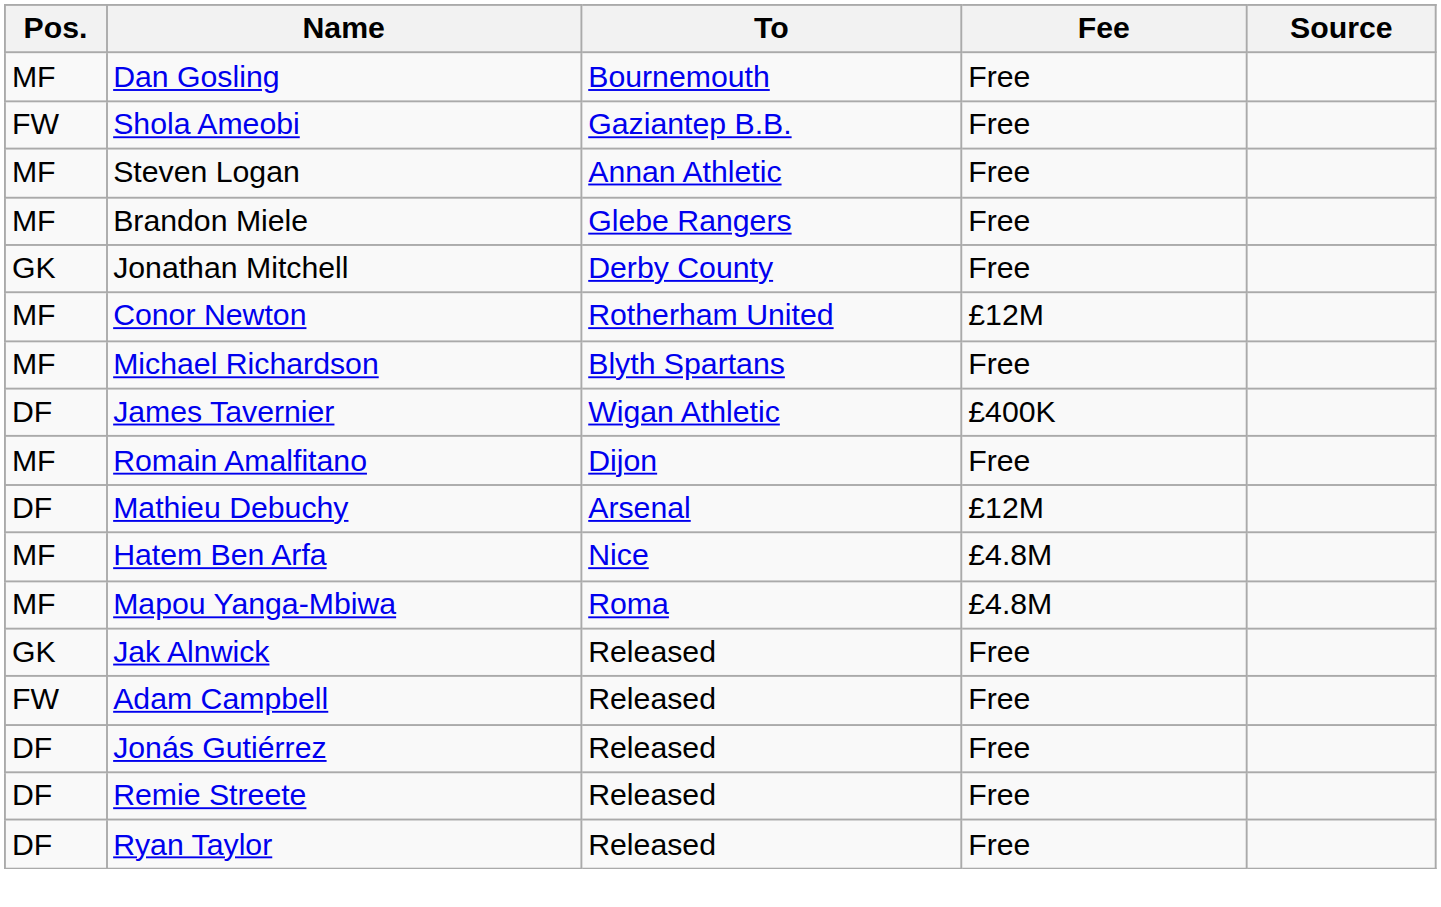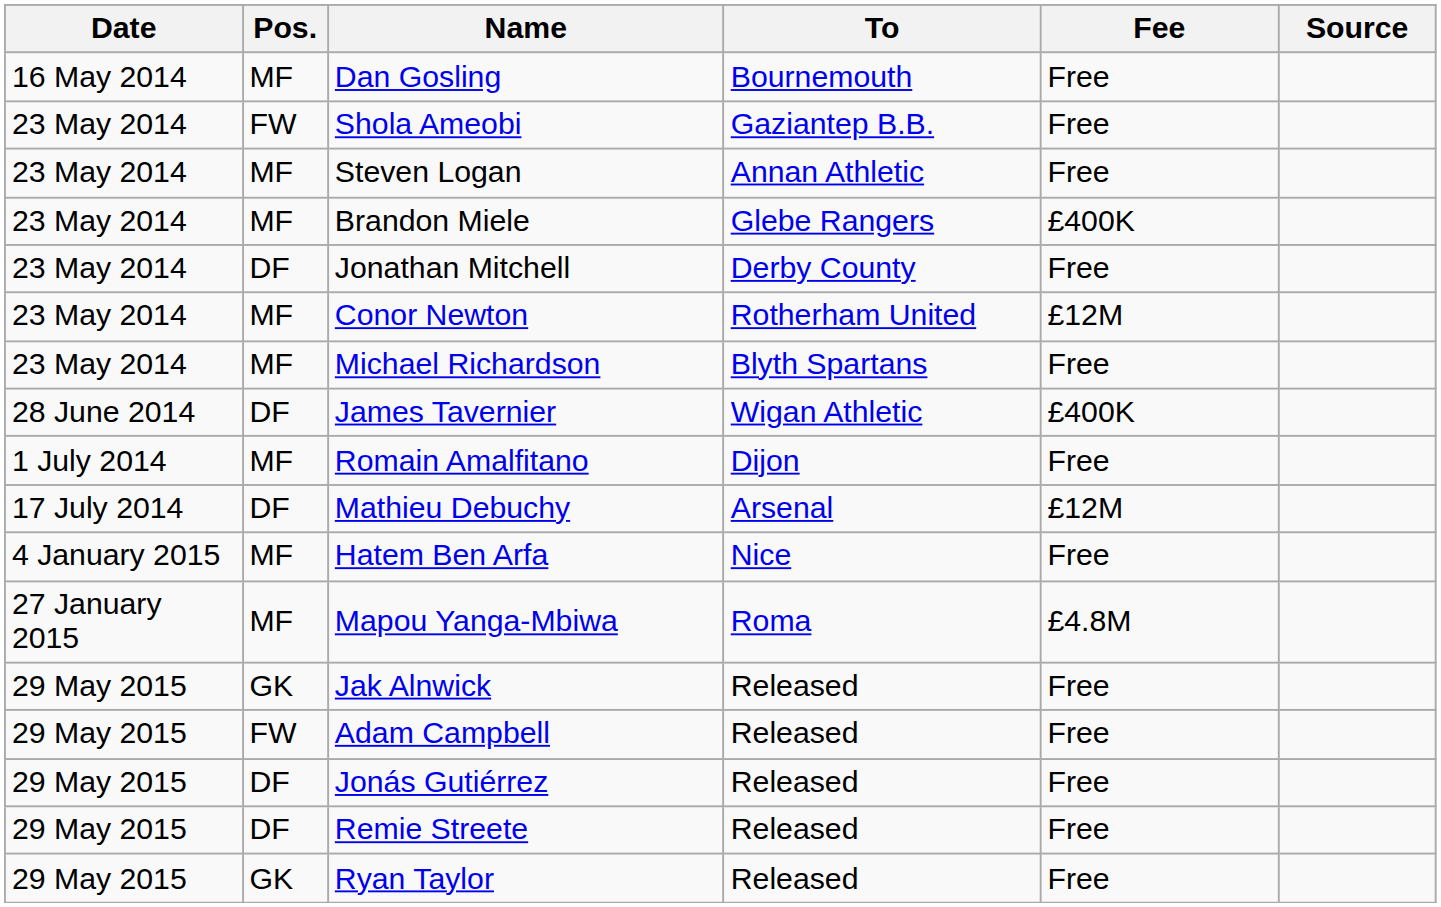 <table class="wikitable" style="width:60%;">
 <tr>
+<th style="width:15%;">Date</th>
 <th style="width:5%;">Pos.</th>
 <th style="width:25%;">Name</th>
 <th style="width:20%;">To</th>
 <th style="width:15%;">Fee</th>
 <th style="width:10%;">Source</th>
 </tr>
 <tr>
+<td>16 May 2014</td>
 <td>MF</td>
 <td> <a href='#'>Dan Gosling</a></td>
 <td> <a href='#'>Bournemouth</a></td>
 <td>Free</td>
 <td></td>
 </tr>
 <tr>
+<td>23 May 2014</td>
 <td>FW</td>
 <td> <a href='#'>Shola Ameobi</a></td>
 <td> <a href='#'>Gaziantep B.B.</a></td>
 <td>Free</td>
 <td></td>
 </tr>
 <tr>
+<td>23 May 2014</td>
 <td>MF</td>
 <td> Steven Logan</td>
 <td> <a href='#'>Annan Athletic</a></td>
 <td>Free</td>
 <td></td>
 </tr>
 <tr>
+<td>23 May 2014</td>
 <td>MF</td>
 <td> Brandon Miele</td>
 <td> <a href='#'>Glebe Rangers</a></td>
-<td>Free</td>
+<td>£400K</td>
 <td></td>
 </tr>
 <tr>
-<td>GK</td>
+<td>23 May 2014</td>
+<td>DF</td>
 <td> Jonathan Mitchell</td>
 <td> <a href='#'>Derby County</a></td>
 <td>Free</td>
 <td></td>
 </tr>
 <tr>
+<td>23 May 2014</td>
 <td>MF</td>
 <td> <a href='#'>Conor Newton</a></td>
 <td> <a href='#'>Rotherham United</a></td>
 <td>£12M</td>
 <td></td>
 </tr>
 <tr>
+<td>23 May 2014</td>
 <td>MF</td>
 <td> <a href='#'>Michael Richardson</a></td>
 <td> <a href='#'>Blyth Spartans</a></td>
 <td>Free</td>
 <td></td>
 </tr>
 <tr>
+<td>28 June 2014</td>
 <td>DF</td>
 <td> <a href='#'>James Tavernier</a></td>
 <td> <a href='#'>Wigan Athletic</a></td>
 <td>£400K</td>
 <td></td>
 </tr>
 <tr>
+<td>1 July 2014</td>
 <td>MF</td>
 <td> <a href='#'>Romain Amalfitano</a></td>
 <td> <a href='#'>Dijon</a></td>
 <td>Free</td>
 <td></td>
 </tr>
 <tr>
+<td>17 July 2014</td>
 <td>DF</td>
 <td> <a href='#'>Mathieu Debuchy</a></td>
 <td> <a href='#'>Arsenal</a></td>
 <td>£12M</td>
 <td></td>
 </tr>
 <tr>
+<td>4 January 2015</td>
 <td>MF</td>
 <td> <a href='#'>Hatem Ben Arfa</a></td>
 <td> <a href='#'>Nice</a></td>
-<td>£4.8M</td>
+<td>Free</td>
 <td></td>
 </tr>
 <tr>
+<td>27 January 2015</td>
 <td>MF</td>
 <td> <a href='#'>Mapou Yanga-Mbiwa</a></td>
 <td> <a href='#'>Roma</a></td>
 <td>£4.8M</td>
 <td></td>
 </tr>
 <tr>
+<td>29 May 2015</td>
 <td>GK</td>
 <td> <a href='#'>Jak Alnwick</a></td>
 <td>Released</td>
 <td>Free</td>
 <td></td>
 </tr>
 <tr>
+<td>29 May 2015</td>
 <td>FW</td>
 <td> <a href='#'>Adam Campbell</a></td>
 <td>Released</td>
 <td>Free</td>
 <td></td>
 </tr>
 <tr>
+<td>29 May 2015</td>
 <td>DF</td>
 <td> <a href='#'>Jonás Gutiérrez</a></td>
 <td>Released</td>
 <td>Free</td>
 <td></td>
 </tr>
 <tr>
+<td>29 May 2015</td>
 <td>DF</td>
 <td> <a href='#'>Remie Streete</a></td>
 <td>Released</td>
 <td>Free</td>
 <td></td>
 </tr>
 <tr>
-<td>DF</td>
+<td>29 May 2015</td>
+<td>GK</td>
 <td> <a href='#'>Ryan Taylor</a></td>
 <td>Released</td>
 <td>Free</td>
 <td></td>
 </tr>
 </table>
